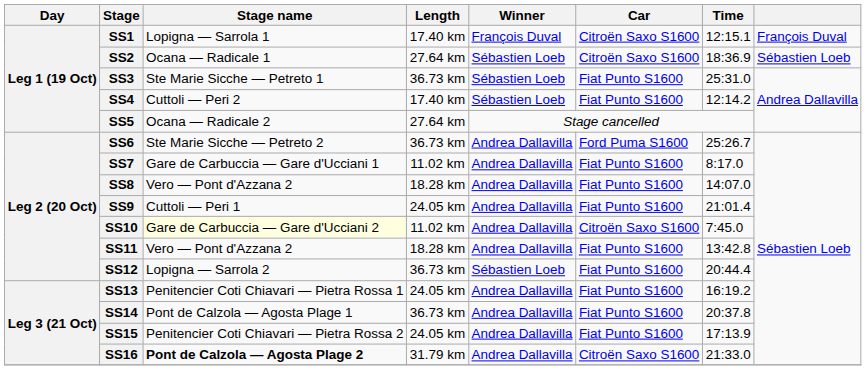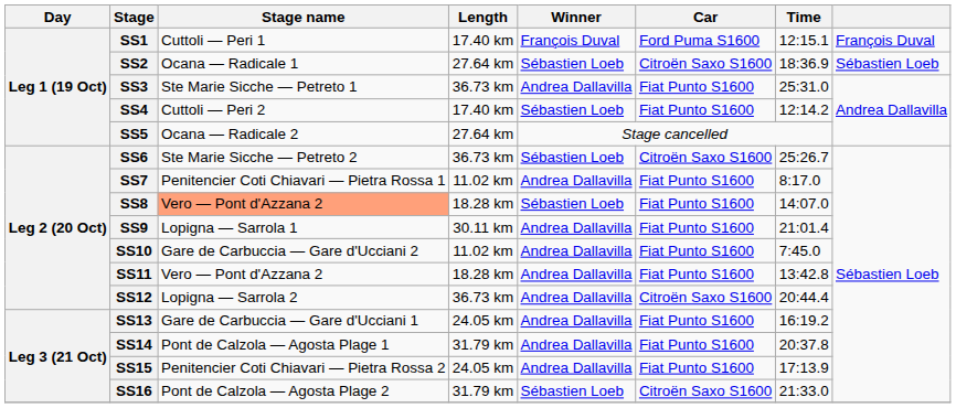 <table class="wikitable" style="font-size: 85%;">
 <tr>
 <th>Day</th>
 <th>Stage</th>
 <th>Stage name</th>
 <th>Length</th>
 <th>Winner</th>
 <th>Car</th>
 <th>Time</th>
 <th></th>
 </tr>
 <tr>
 <th rowspan="5">Leg 1 (19 Oct)</th>
 <th>SS1</th>
-<td>Lopigna — Sarrola 1</td>
+<td>Cuttoli — Peri 1</td>
 <td align="center">17.40 km</td>
 <td> <a href='#'>François Duval</a></td>
-<td><a href='#'>Citroën Saxo S1600</a></td>
+<td><a href='#'>Ford Puma S1600</a></td>
 <td>12:15.1</td>
 <td rowspan="1"> <a href='#'>François Duval</a></td>
 </tr>
 <tr>
 <th>SS2</th>
 <td>Ocana — Radicale 1</td>
 <td align="center">27.64 km</td>
 <td> <a href='#'>Sébastien Loeb</a></td>
 <td><a href='#'>Citroën Saxo S1600</a></td>
 <td>18:36.9</td>
 <td rowspan="1"> <a href='#'>Sébastien Loeb</a></td>
 </tr>
 <tr>
 <th>SS3</th>
 <td>Ste Marie Sicche — Petreto 1</td>
 <td align="center">36.73 km</td>
-<td> <a href='#'>Sébastien Loeb</a></td>
+<td> <a href='#'>Andrea Dallavilla</a></td>
 <td><a href='#'>Fiat Punto S1600</a></td>
 <td>25:31.0</td>
 <td rowspan="3"> <a href='#'>Andrea Dallavilla</a></td>
 </tr>
 <tr>
 <th>SS4</th>
 <td>Cuttoli — Peri 2</td>
 <td align="center">17.40 km</td>
 <td> <a href='#'>Sébastien Loeb</a></td>
 <td><a href='#'>Fiat Punto S1600</a></td>
 <td>12:14.2</td>
 </tr>
 <tr>
 <th>SS5</th>
 <td>Ocana — Radicale 2</td>
 <td align="center">27.64 km</td>
 <td colspan="3" align="center"><em>Stage cancelled</em></td>
 </tr>
 <tr>
 <th rowspan="7">Leg 2 (20 Oct)</th>
 <th>SS6</th>
 <td>Ste Marie Sicche — Petreto 2</td>
 <td align="center">36.73 km</td>
-<td> <a href='#'>Andrea Dallavilla</a></td>
-<td><a href='#'>Ford Puma S1600</a></td>
+<td> <a href='#'>Sébastien Loeb</a></td>
+<td><a href='#'>Citroën Saxo S1600</a></td>
 <td>25:26.7</td>
 <td rowspan="11"> <a href='#'>Sébastien Loeb</a></td>
 </tr>
 <tr>
 <th>SS7</th>
-<td>Gare de Carbuccia — Gare d'Ucciani 1</td>
+<td>Penitencier Coti Chiavari — Pietra Rossa 1</td>
 <td align="center">11.02 km</td>
 <td> <a href='#'>Andrea Dallavilla</a></td>
 <td><a href='#'>Fiat Punto S1600</a></td>
 <td>8:17.0</td>
 </tr>
 <tr>
 <th>SS8</th>
-<td>Vero — Pont d'Azzana 2</td>
+<td style="background: lightsalmon;">Vero — Pont d'Azzana 2</td>
 <td align="center">18.28 km</td>
-<td> <a href='#'>Andrea Dallavilla</a></td>
+<td> <a href='#'>Sébastien Loeb</a></td>
 <td><a href='#'>Fiat Punto S1600</a></td>
 <td>14:07.0</td>
 </tr>
 <tr>
 <th>SS9</th>
-<td>Cuttoli — Peri 1</td>
-<td align="center">24.05 km</td>
+<td>Lopigna — Sarrola 1</td>
+<td align="center">30.11 km</td>
 <td> <a href='#'>Andrea Dallavilla</a></td>
 <td><a href='#'>Fiat Punto S1600</a></td>
 <td>21:01.4</td>
 </tr>
 <tr>
 <th>SS10</th>
-<td style="background: lightyellow;">Gare de Carbuccia — Gare d'Ucciani 2</td>
+<td>Gare de Carbuccia — Gare d'Ucciani 2</td>
 <td align="center">11.02 km</td>
 <td> <a href='#'>Andrea Dallavilla</a></td>
-<td><a href='#'>Citroën Saxo S1600</a></td>
+<td><a href='#'>Fiat Punto S1600</a></td>
 <td>7:45.0</td>
 </tr>
 <tr>
 <th>SS11</th>
 <td>Vero — Pont d'Azzana 2</td>
 <td align="center">18.28 km</td>
 <td> <a href='#'>Andrea Dallavilla</a></td>
 <td><a href='#'>Fiat Punto S1600</a></td>
 <td>13:42.8</td>
 </tr>
 <tr>
 <th>SS12</th>
 <td>Lopigna — Sarrola 2</td>
 <td align="center">36.73 km</td>
-<td> <a href='#'>Sébastien Loeb</a></td>
-<td><a href='#'>Fiat Punto S1600</a></td>
+<td> <a href='#'>Andrea Dallavilla</a></td>
+<td><a href='#'>Citroën Saxo S1600</a></td>
 <td>20:44.4</td>
 </tr>
 <tr>
 <th rowspan="4">Leg 3 (21 Oct)</th>
 <th>SS13</th>
-<td>Penitencier Coti Chiavari — Pietra Rossa 1</td>
+<td>Gare de Carbuccia — Gare d'Ucciani 1</td>
 <td align="center">24.05 km</td>
 <td> <a href='#'>Andrea Dallavilla</a></td>
 <td><a href='#'>Fiat Punto S1600</a></td>
 <td>16:19.2</td>
 </tr>
 <tr>
 <th>SS14</th>
 <td>Pont de Calzola — Agosta Plage 1</td>
-<td align="center">36.73 km</td>
+<td align="center">31.79 km</td>
 <td> <a href='#'>Andrea Dallavilla</a></td>
 <td><a href='#'>Fiat Punto S1600</a></td>
 <td>20:37.8</td>
 </tr>
 <tr>
 <th>SS15</th>
 <td>Penitencier Coti Chiavari — Pietra Rossa 2</td>
 <td align="center">24.05 km</td>
 <td> <a href='#'>Andrea Dallavilla</a></td>
 <td><a href='#'>Fiat Punto S1600</a></td>
 <td>17:13.9</td>
 </tr>
 <tr>
 <th>SS16</th>
-<td><strong>Pont de Calzola — Agosta Plage 2</strong></td>
+<td>Pont de Calzola — Agosta Plage 2</td>
 <td align="center">31.79 km</td>
-<td> <a href='#'>Andrea Dallavilla</a></td>
+<td> <a href='#'>Sébastien Loeb</a></td>
 <td><a href='#'>Citroën Saxo S1600</a></td>
 <td>21:33.0</td>
 </tr>
 <tr>
 </tr>
 </table>
